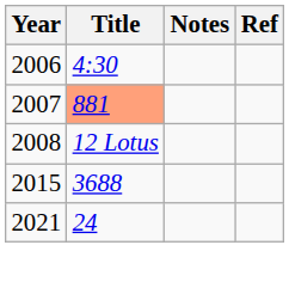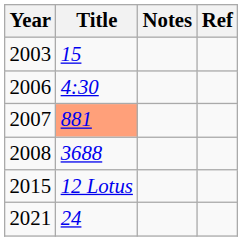 <table class="wikitable sortable">
 <tr>
 <th>Year</th>
 <th>Title</th>
 <th class="unsortable">Notes</th>
 <th class="unsortable">Ref</th>
+</tr>
+<tr>
+<td>2003</td>
+<td><em><a href='#'>15</a></em></td>
+<td></td>
+<td></td>
 </tr>
 <tr>
 <td>2006</td>
 <td><em><a href='#'>4:30</a></em></td>
 <td></td>
 <td></td>
 </tr>
 <tr>
 <td>2007</td>
 <td style="background: lightsalmon;"><em><a href='#'>881</a></em></td>
 <td></td>
 <td></td>
 </tr>
 <tr>
 <td>2008</td>
-<td><em><a href='#'>12 Lotus</a></em></td>
+<td><em><a href='#'>3688</a></em></td>
 <td></td>
 <td></td>
 </tr>
 <tr>
 <td>2015</td>
-<td><em><a href='#'>3688</a></em></td>
+<td><em><a href='#'>12 Lotus</a></em></td>
 <td></td>
 <td></td>
 </tr>
 <tr>
 <td>2021</td>
 <td><em><a href='#'>24</a></em></td>
 <td></td>
 <td></td>
 </tr>
 </table>
